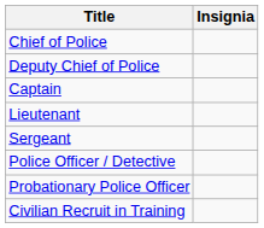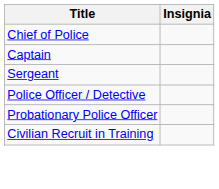 <table border="1" cellspacing="0" cellpadding="5" style="border-collapse:collapse;" class="wikitable">
 <tr>
 <th>Title</th>
 <th>Insignia</th>
 </tr>
 <tr>
 <td><a href='#'>Chief of Police</a></td>
 <td></td>
 </tr>
 <tr>
-<td><a href='#'>Deputy Chief of Police</a></td>
-<td></td>
-</tr>
-<tr>
 <td><a href='#'>Captain</a></td>
-<td></td>
-</tr>
-<tr>
-<td><a href='#'>Lieutenant</a></td>
 <td></td>
 </tr>
 <tr>
 <td><a href='#'>Sergeant</a></td>
 <td></td>
 </tr>
 <tr>
 <td><a href='#'>Police Officer / Detective</a></td>
 <td></td>
 </tr>
 <tr>
 <td><a href='#'>Probationary Police Officer</a></td>
 <td></td>
 </tr>
 <tr>
 <td><a href='#'>Civilian Recruit in Training</a></td>
 <td></td>
 </tr>
 </table>
